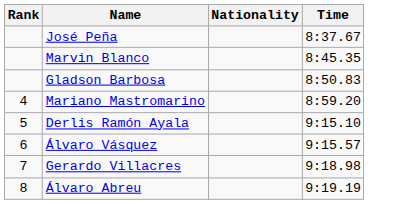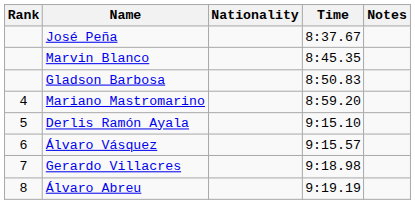 <table class="wikitable sortable" style="text-align:center">
 <tr>
 <th>Rank</th>
 <th>Name</th>
 <th>Nationality</th>
 <th>Time</th>
+<th>Notes</th>
 </tr>
 <tr>
 <td></td>
 <td align=left><a href='#'>José Peña</a></td>
 <td align=left></td>
 <td>8:37.67</td>
+<td></td>
 </tr>
 <tr>
 <td></td>
 <td align=left><a href='#'>Marvin Blanco</a></td>
 <td align=left></td>
 <td>8:45.35</td>
+<td></td>
 </tr>
 <tr>
 <td></td>
 <td align=left><a href='#'>Gladson Barbosa</a></td>
 <td align=left></td>
 <td>8:50.83</td>
+<td></td>
 </tr>
 <tr>
 <td>4</td>
 <td align=left><a href='#'>Mariano Mastromarino</a></td>
 <td align=left></td>
 <td>8:59.20</td>
+<td></td>
 </tr>
 <tr>
 <td>5</td>
 <td align=left><a href='#'>Derlis Ramón Ayala</a></td>
 <td align=left></td>
 <td>9:15.10</td>
+<td></td>
 </tr>
 <tr>
 <td>6</td>
 <td align=left><a href='#'>Álvaro Vásquez</a></td>
 <td align=left></td>
 <td>9:15.57</td>
+<td></td>
 </tr>
 <tr>
 <td>7</td>
 <td align=left><a href='#'>Gerardo Villacres</a></td>
 <td align=left></td>
 <td>9:18.98</td>
+<td></td>
 </tr>
 <tr>
 <td>8</td>
 <td align=left><a href='#'>Álvaro Abreu</a></td>
 <td align=left></td>
 <td>9:19.19</td>
+<td></td>
 </tr>
 </table>
